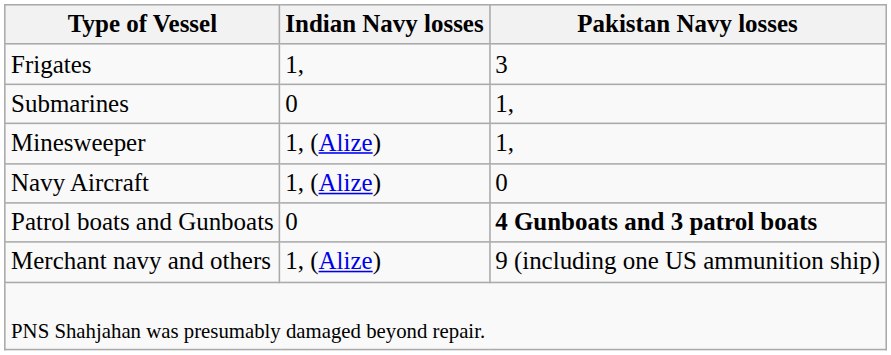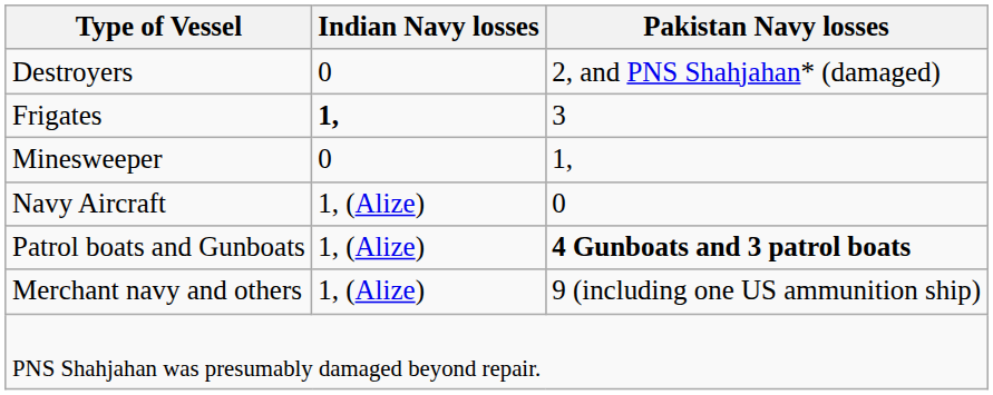 <table class="wikitable" style="margin:0.5em auto">
 <tr>
 <th>Type of Vessel</th>
 <th>Indian Navy losses</th>
 <th>Pakistan Navy losses</th>
 </tr>
 <tr>
+<td>Destroyers</td>
+<td>0</td>
+<td>2,  and <a href='#'>PNS Shahjahan</a>* (damaged)</td>
+</tr>
+<tr>
 <td>Frigates</td>
-<td>1, </td>
+<td><strong>1, </strong></td>
 <td>3</td>
 </tr>
 <tr>
-<td>Submarines</td>
+<td>Minesweeper</td>
 <td>0</td>
-<td>1, </td>
-</tr>
-<tr>
-<td>Minesweeper</td>
-<td>1, (<a href='#'>Alize</a>)</td>
 <td>1, </td>
 </tr>
 <tr>
 <td>Navy Aircraft</td>
 <td>1, (<a href='#'>Alize</a>)</td>
 <td>0</td>
 </tr>
 <tr>
 <td>Patrol boats and Gunboats</td>
-<td>0</td>
+<td>1, (<a href='#'>Alize</a>)</td>
 <td><strong>4 Gunboats and 3 patrol boats</strong></td>
 </tr>
 <tr>
 <td>Merchant navy and others</td>
 <td>1, (<a href='#'>Alize</a>)</td>
 <td>9 (including one US ammunition ship)</td>
 </tr>
 <tr>
 <td colspan=3><br><small>PNS Shahjahan was presumably damaged beyond repair.</small></td>
 </tr>
 </table>
